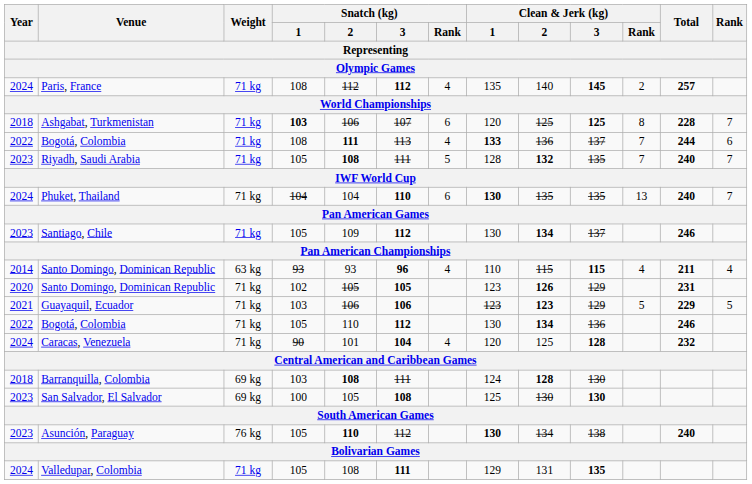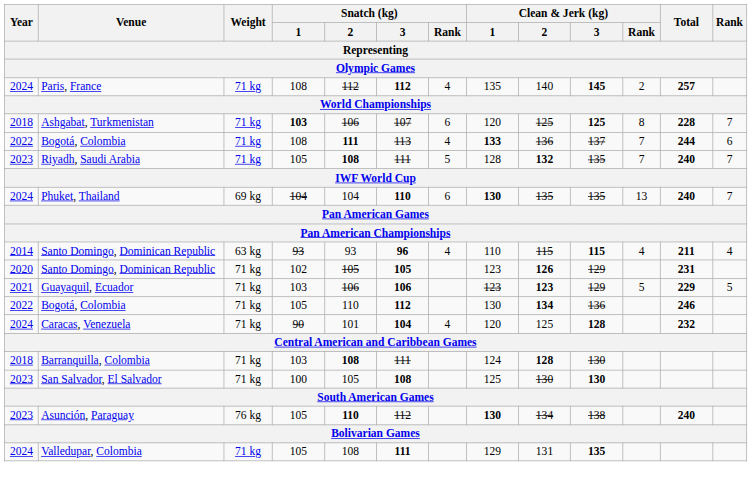 <table class = "wikitable" style="text-align:center;">
 <tr>
 <th rowspan=2 width=40>Year</th>
 <th rowspan=2 width=250>Venue</th>
 <th rowspan=2 width=60>Weight</th>
 <th colspan=4>Snatch (kg)</th>
 <th colspan=4>Clean & Jerk (kg)</th>
 <th rowspan=2 width=65>Total</th>
 <th rowspan=2 width=40>Rank</th>
 </tr>
 <tr>
 <th width=65>1</th>
 <th width=65>2</th>
 <th width=65>3</th>
 <th width=45>Rank</th>
 <th width=65>1</th>
 <th width=65>2</th>
 <th width=65>3</th>
 <th width=45>Rank</th>
 </tr>
 <tr>
 <th colspan=13>Representing </th>
 </tr>
 <tr>
 <th colspan=13><a href='#'>Olympic Games</a></th>
 </tr>
 <tr>
 <td><a href='#'>2024</a></td>
 <td align=left> <a href='#'>Paris</a>, <a href='#'>France</a></td>
 <td><a href='#'>71 kg</a></td>
 <td>108</td>
 <td><s>112</s></td>
 <td><strong>112</strong></td>
 <td>4</td>
 <td>135</td>
 <td>140</td>
 <td><strong>145</strong></td>
 <td>2</td>
 <td><strong>257</strong></td>
 <td></td>
 </tr>
 <tr>
 <th colspan=13><a href='#'>World Championships</a></th>
 </tr>
 <tr>
 <td><a href='#'>2018</a></td>
 <td align=left> <a href='#'>Ashgabat</a>, <a href='#'>Turkmenistan</a></td>
 <td><a href='#'>71 kg</a></td>
 <td><strong>103</strong></td>
 <td><s>106 </s></td>
 <td><s>107 </s></td>
 <td>6</td>
 <td>120</td>
 <td><s>125 </s></td>
 <td><strong>125</strong></td>
 <td>8</td>
 <td><strong>228</strong></td>
 <td>7</td>
 </tr>
 <tr>
 <td><a href='#'>2022</a></td>
 <td align=left> <a href='#'>Bogotá</a>, <a href='#'>Colombia</a></td>
 <td><a href='#'>71 kg</a></td>
 <td>108</td>
 <td><strong>111</strong></td>
 <td><s>113</s></td>
 <td>4</td>
 <td><strong>133</strong></td>
 <td><s>136</s></td>
 <td><s>137</s></td>
 <td>7</td>
 <td><strong>244</strong></td>
 <td>6</td>
 </tr>
 <tr>
 <td><a href='#'>2023</a></td>
 <td align=left> <a href='#'>Riyadh</a>, <a href='#'>Saudi Arabia</a></td>
 <td><a href='#'>71 kg</a></td>
 <td>105</td>
 <td><strong>108</strong></td>
 <td><s>111</s></td>
 <td>5</td>
 <td>128</td>
 <td><strong>132</strong></td>
 <td><s>135</s></td>
 <td>7</td>
 <td><strong>240</strong></td>
 <td>7</td>
 </tr>
 <tr>
 <th colspan=13><a href='#'>IWF World Cup</a></th>
 </tr>
 <tr>
 <td><a href='#'>2024</a></td>
 <td align=left> <a href='#'>Phuket</a>, <a href='#'>Thailand</a></td>
-<td>71 kg</td>
+<td>69 kg</td>
 <td><s>104</s></td>
 <td>104</td>
 <td><strong>110</strong></td>
 <td>6</td>
 <td><strong>130</strong></td>
 <td><s>135</s></td>
 <td><s>135</s></td>
 <td>13</td>
 <td><strong>240</strong></td>
 <td>7</td>
 </tr>
 <tr>
 <th colspan=13><a href='#'>Pan American Games</a></th>
-</tr>
-<tr>
-<td><a href='#'>2023</a></td>
-<td align=left> <a href='#'>Santiago</a>, <a href='#'>Chile</a></td>
-<td><a href='#'>71 kg</a></td>
-<td>105</td>
-<td>109</td>
-<td><strong>112</strong></td>
-<td></td>
-<td>130</td>
-<td><strong>134</strong></td>
-<td><s>137</s></td>
-<td></td>
-<td><strong>246</strong></td>
-<td></td>
 </tr>
 <tr>
 <th colspan=13><a href='#'>Pan American Championships</a></th>
 </tr>
 <tr>
 <td><a href='#'>2014</a></td>
 <td align=left> <a href='#'>Santo Domingo</a>, <a href='#'>Dominican Republic</a></td>
 <td>63 kg</td>
 <td><s>93</s></td>
 <td>93</td>
 <td><strong>96</strong></td>
 <td>4</td>
 <td>110</td>
 <td><s>115</s></td>
 <td><strong>115</strong></td>
 <td>4</td>
 <td><strong>211</strong></td>
 <td>4</td>
 </tr>
 <tr>
 <td><a href='#'>2020</a></td>
 <td align=left> <a href='#'>Santo Domingo</a>, <a href='#'>Dominican Republic</a></td>
 <td>71 kg</td>
 <td>102</td>
 <td><s>105</s></td>
 <td><strong>105</strong></td>
 <td></td>
 <td>123</td>
 <td><strong>126</strong></td>
 <td><s>129</s></td>
 <td></td>
 <td><strong>231</strong></td>
 <td></td>
 </tr>
 <tr>
 <td><a href='#'>2021</a></td>
 <td align=left> <a href='#'>Guayaquil</a>, <a href='#'>Ecuador</a></td>
 <td>71 kg</td>
 <td>103</td>
 <td><s>106</s></td>
 <td><strong>106</strong></td>
 <td></td>
 <td><s>123</s></td>
 <td><strong>123</strong></td>
 <td><s>129</s></td>
 <td>5</td>
 <td><strong>229</strong></td>
 <td>5</td>
 </tr>
 <tr>
 <td><a href='#'>2022</a></td>
 <td align=left> <a href='#'>Bogotá</a>, <a href='#'>Colombia</a></td>
 <td>71 kg</td>
 <td>105</td>
 <td>110</td>
 <td><strong>112</strong></td>
 <td></td>
 <td>130</td>
 <td><strong>134</strong></td>
 <td><s>136</s></td>
 <td></td>
 <td><strong>246</strong></td>
 <td></td>
 </tr>
 <tr>
 <td><a href='#'>2024</a></td>
 <td align=left> <a href='#'>Caracas</a>, <a href='#'>Venezuela</a></td>
 <td>71 kg</td>
 <td><s>90</s></td>
 <td>101</td>
 <td><strong>104</strong></td>
 <td>4</td>
 <td>120</td>
 <td>125</td>
 <td><strong>128</strong></td>
 <td></td>
 <td><strong>232</strong></td>
 <td></td>
 </tr>
 <tr>
 <th colspan=13><a href='#'>Central American and Caribbean Games</a></th>
 </tr>
 <tr>
 <td><a href='#'>2018</a></td>
 <td align=left> <a href='#'>Barranquilla</a>, <a href='#'>Colombia</a></td>
-<td>69 kg</td>
+<td>71 kg</td>
 <td>103</td>
 <td><strong>108</strong></td>
 <td><s>111</s></td>
 <td></td>
 <td>124</td>
 <td><strong>128</strong></td>
 <td><s>130</s></td>
 <td></td>
 <td></td>
 <td></td>
 </tr>
 <tr>
 <td><a href='#'>2023</a></td>
 <td align=left> <a href='#'>San Salvador</a>, <a href='#'>El Salvador</a></td>
-<td>69 kg</td>
+<td>71 kg</td>
 <td>100</td>
 <td>105</td>
 <td><strong>108</strong></td>
 <td></td>
 <td>125</td>
 <td><s>130</s></td>
 <td><strong>130</strong></td>
 <td></td>
 <td></td>
 <td></td>
 </tr>
 <tr>
 <th colspan=13><a href='#'>South American Games</a></th>
 </tr>
 <tr>
 <td><a href='#'>2023</a></td>
 <td align=left> <a href='#'>Asunción</a>, <a href='#'>Paraguay</a></td>
 <td>76 kg</td>
 <td>105</td>
 <td><strong>110</strong></td>
 <td><s>112</s></td>
 <td></td>
 <td><strong>130</strong></td>
 <td><s>134</s></td>
 <td><s>138</s></td>
 <td></td>
 <td><strong>240</strong></td>
 <td></td>
 </tr>
 <tr>
 <th colspan=13><a href='#'>Bolivarian Games</a></th>
 </tr>
 <tr>
 <td><a href='#'>2024</a></td>
 <td align=left> <a href='#'>Valledupar</a>, <a href='#'>Colombia</a></td>
 <td><a href='#'>71 kg</a></td>
 <td>105</td>
 <td>108</td>
 <td><strong>111</strong></td>
 <td></td>
 <td>129</td>
 <td>131</td>
 <td><strong>135</strong></td>
 <td></td>
 <td></td>
 <td></td>
 </tr>
 </table>
